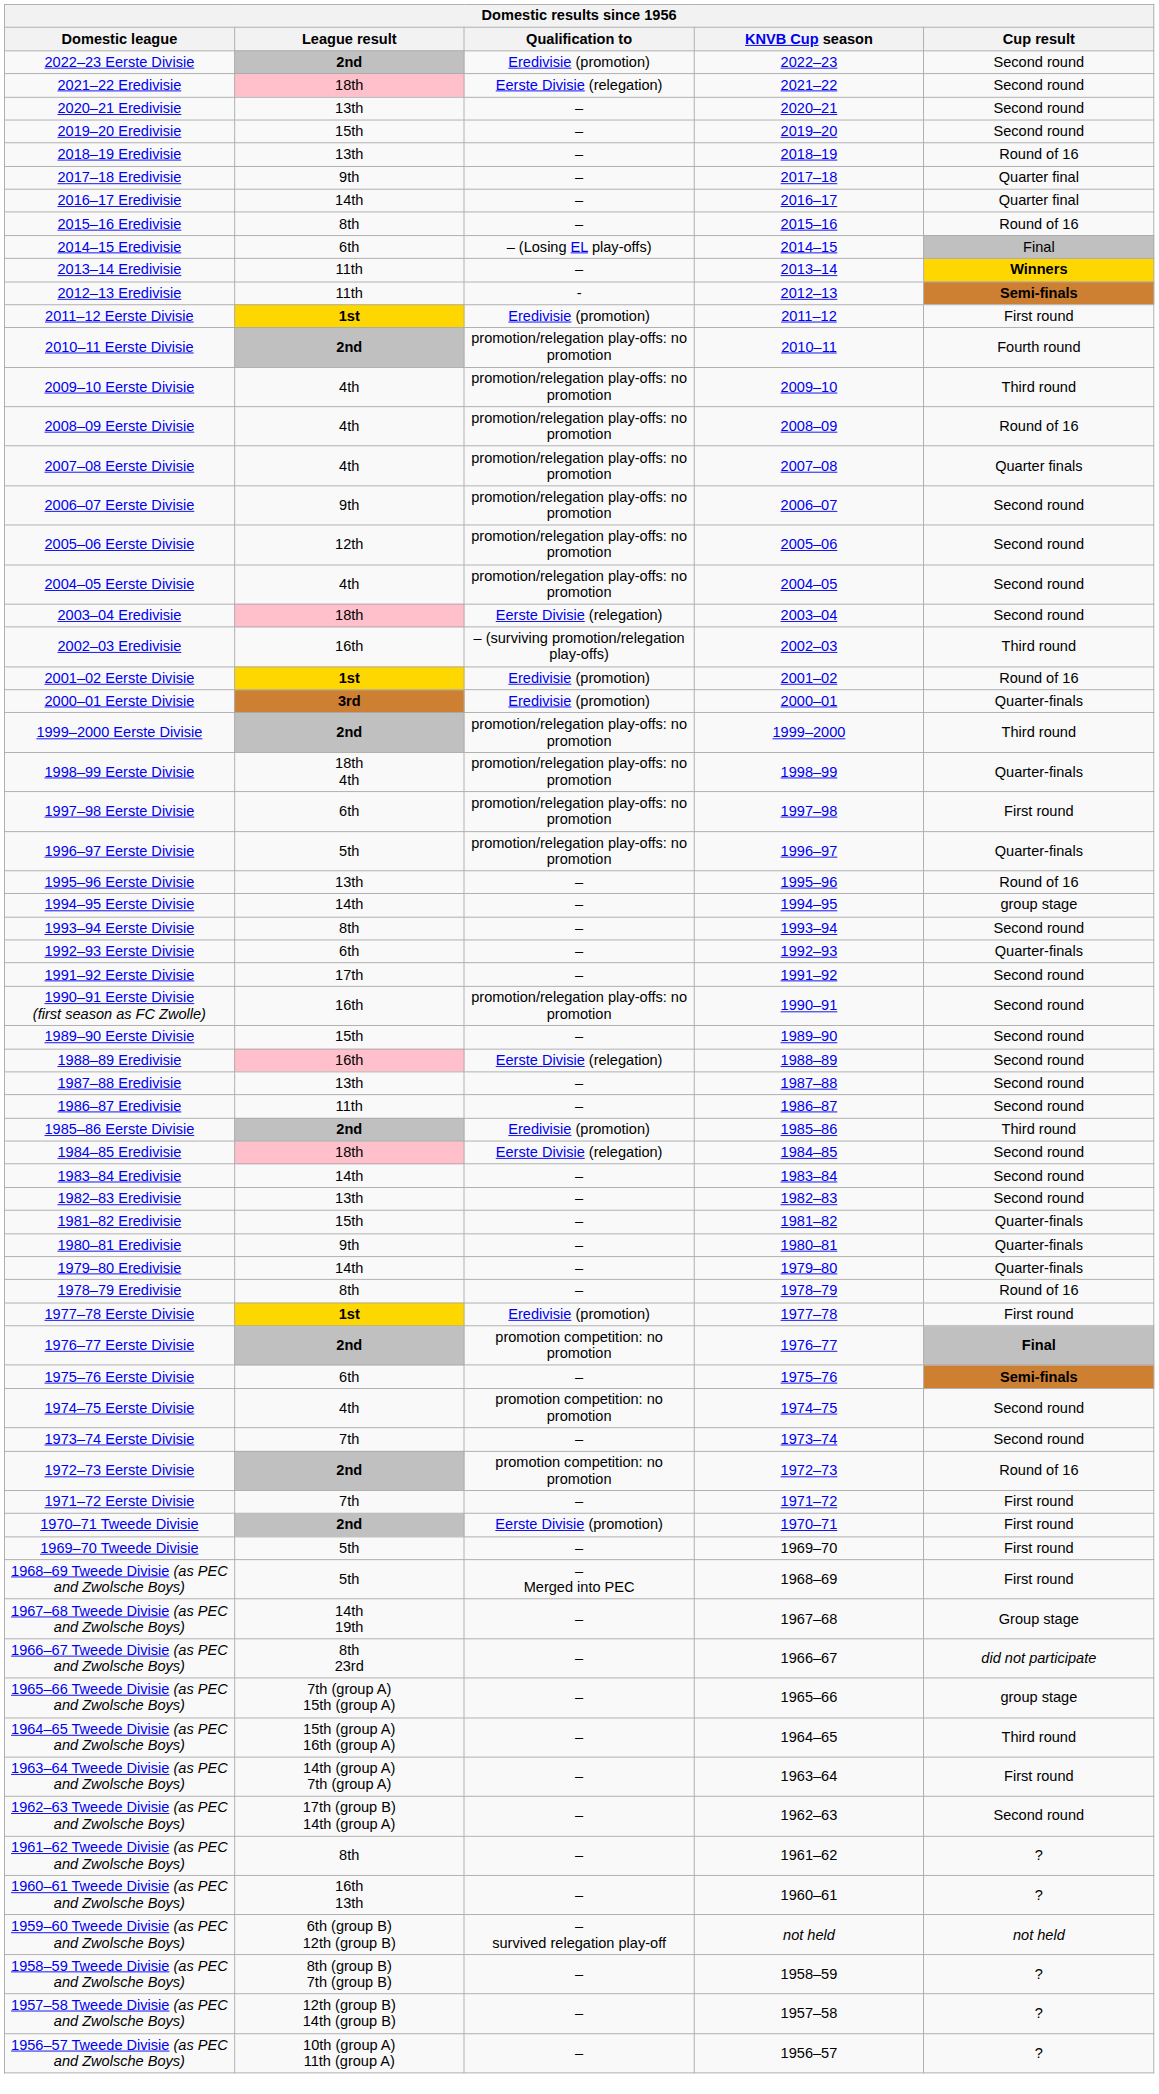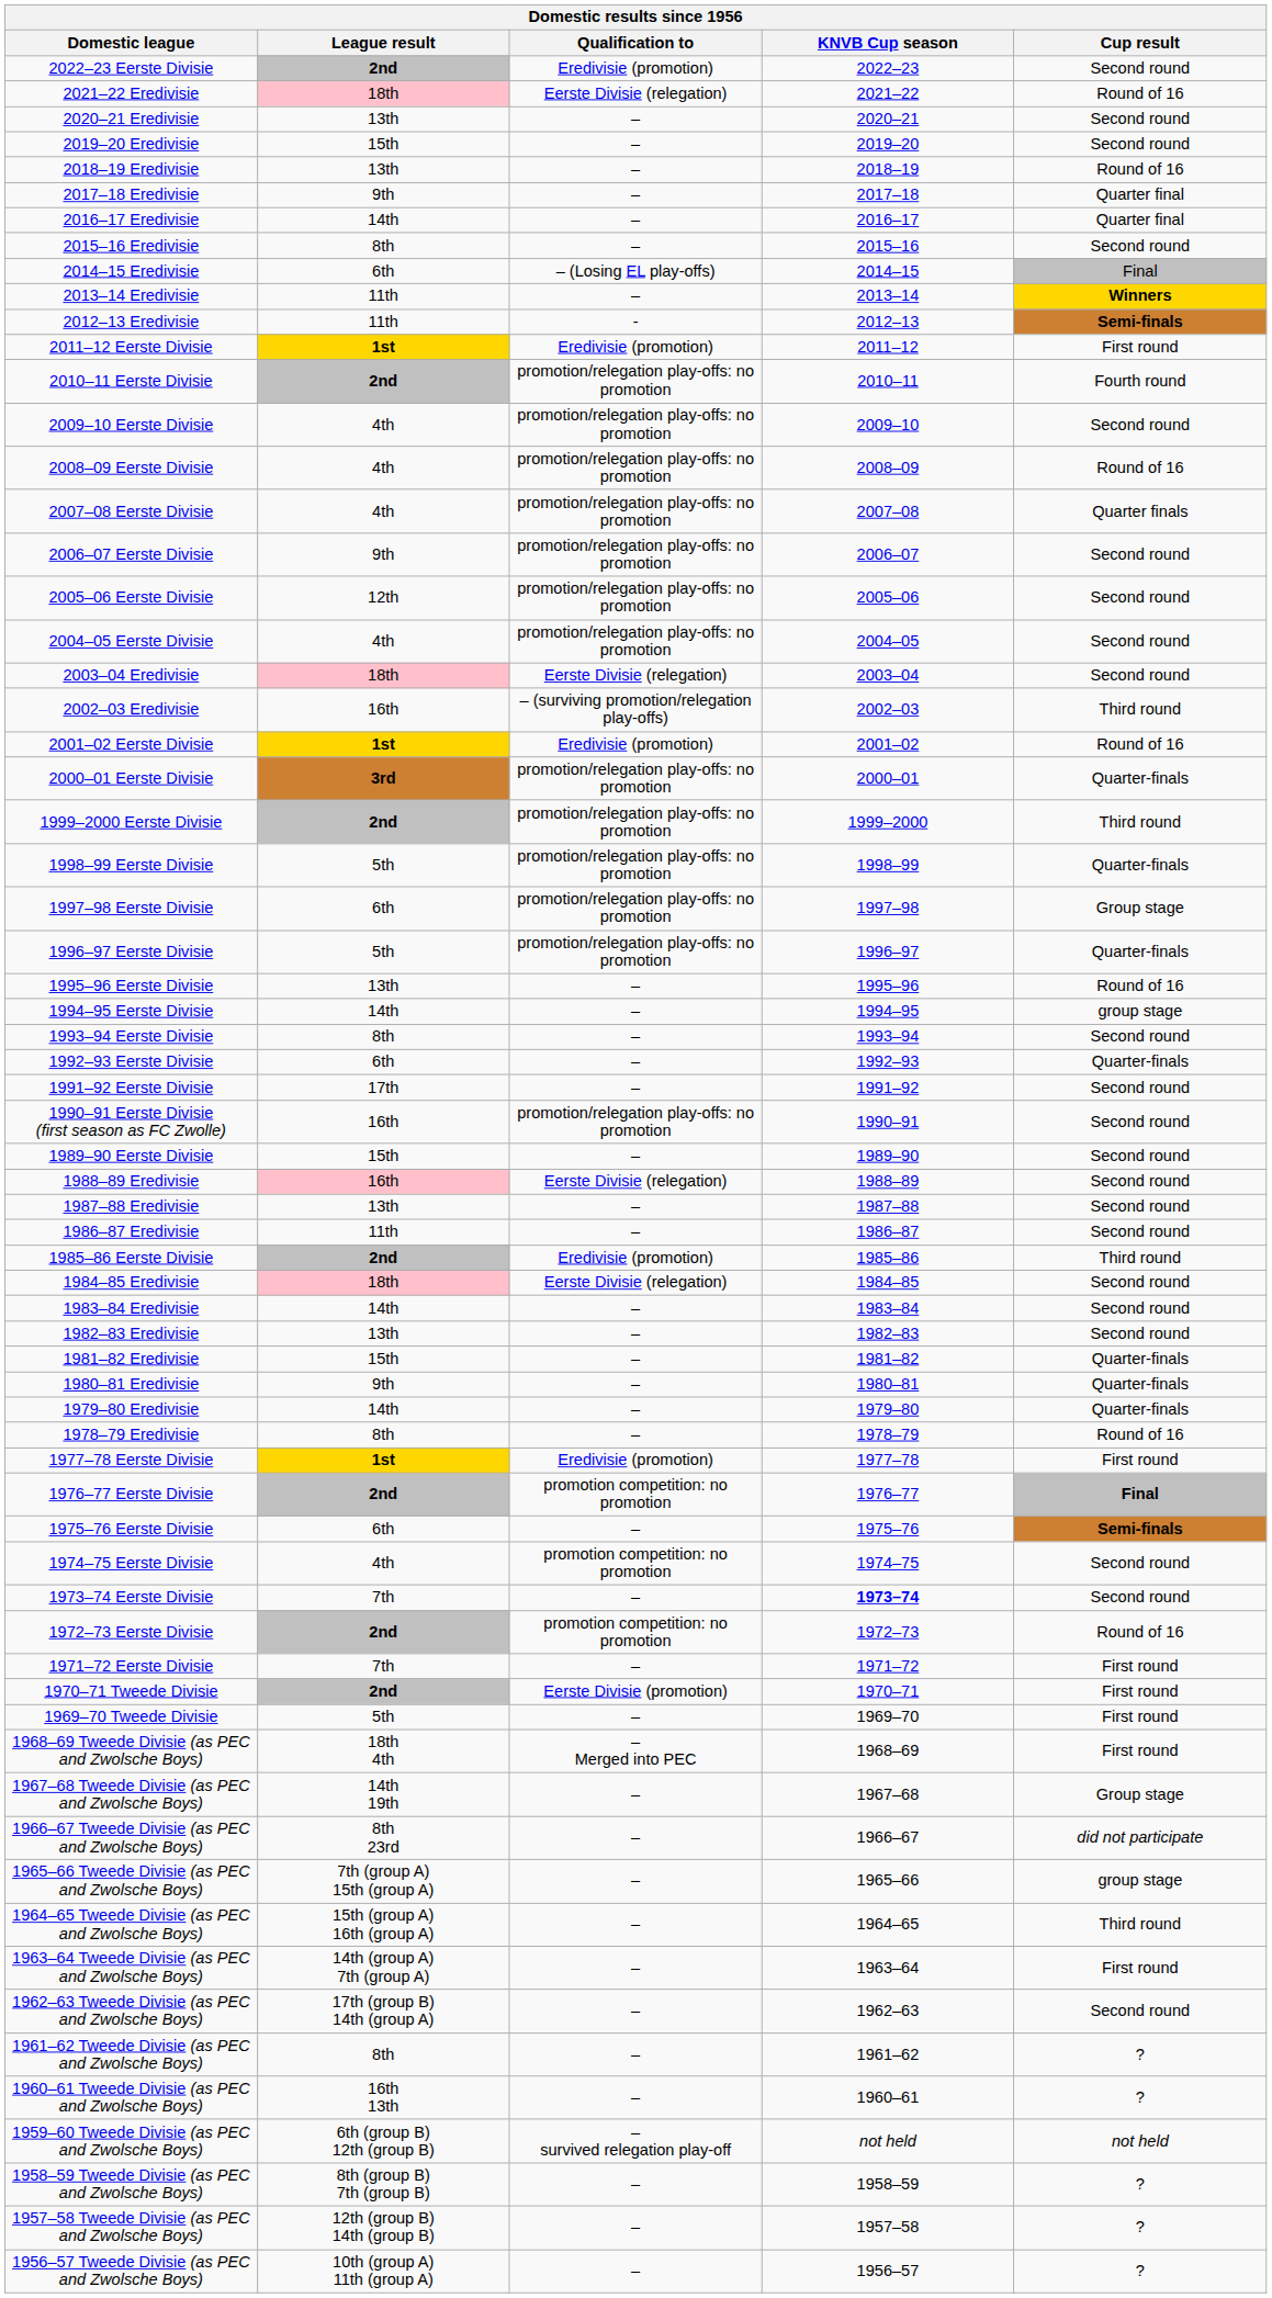 <table class="wikitable collapsible collapsed" style="width: 100%; text-align: center;">
 <tr>
 <th colspan=5>Domestic results since 1956</th>
 </tr>
 <tr>
 <th style="width:20%;">Domestic league</th>
 <th style="width:20%;">League result</th>
 <th style="width:20%;">Qualification to</th>
 <th style="width:20%;"><a href='#'>KNVB Cup</a> season</th>
 <th style="width:20%;">Cup result</th>
 </tr>
 <tr>
 <td><a href='#'>2022–23 Eerste Divisie</a></td>
 <td style="background: silver"><strong>2nd</strong></td>
 <td><a href='#'>Eredivisie</a> (promotion)</td>
 <td><a href='#'>2022–23</a></td>
 <td>Second round</td>
 </tr>
 <tr>
 <td><a href='#'>2021–22 Eredivisie</a></td>
 <td style="background: pink">18th</td>
 <td><a href='#'>Eerste Divisie</a> (relegation)</td>
 <td><a href='#'>2021–22</a></td>
-<td>Second round</td>
+<td>Round of 16</td>
 </tr>
 <tr>
 <td><a href='#'>2020–21 Eredivisie</a></td>
 <td>13th</td>
 <td>–</td>
 <td><a href='#'>2020–21</a></td>
 <td>Second round</td>
 </tr>
 <tr>
 <td><a href='#'>2019–20 Eredivisie</a></td>
 <td>15th</td>
 <td>–</td>
 <td><a href='#'>2019–20</a></td>
 <td>Second round</td>
 </tr>
 <tr>
 <td><a href='#'>2018–19 Eredivisie</a></td>
 <td>13th</td>
 <td>–</td>
 <td><a href='#'>2018–19</a></td>
 <td>Round of 16</td>
 </tr>
 <tr>
 <td><a href='#'>2017–18 Eredivisie</a></td>
 <td>9th</td>
 <td>–</td>
 <td><a href='#'>2017–18</a></td>
 <td>Quarter final</td>
 </tr>
 <tr>
 <td><a href='#'>2016–17 Eredivisie</a></td>
 <td>14th</td>
 <td>–</td>
 <td><a href='#'>2016–17</a></td>
 <td>Quarter final</td>
 </tr>
 <tr>
 <td><a href='#'>2015–16 Eredivisie</a></td>
 <td>8th</td>
 <td>–</td>
 <td><a href='#'>2015–16</a></td>
-<td>Round of 16</td>
+<td>Second round</td>
 </tr>
 <tr>
 <td><a href='#'>2014–15 Eredivisie</a></td>
 <td>6th</td>
 <td>– (Losing <a href='#'>EL</a> play-offs)</td>
 <td><a href='#'>2014–15</a></td>
 <td style="background:silver;">Final</td>
 </tr>
 <tr>
 <td><a href='#'>2013–14 Eredivisie</a></td>
 <td>11th</td>
 <td>–</td>
 <td><a href='#'>2013–14</a></td>
 <td style="background: gold"><strong>Winners</strong></td>
 </tr>
 <tr>
 <td><a href='#'>2012–13 Eredivisie</a></td>
 <td>11th</td>
 <td>-</td>
 <td><a href='#'>2012–13</a></td>
 <td style="background: #CD7F32"><strong>Semi-finals</strong></td>
 </tr>
 <tr>
 <td><a href='#'>2011–12 Eerste Divisie</a></td>
 <td style="background: gold"><strong>1st</strong></td>
 <td><a href='#'>Eredivisie</a> (promotion)</td>
 <td><a href='#'>2011–12</a></td>
 <td>First round </td>
 </tr>
 <tr>
 <td><a href='#'>2010–11 Eerste Divisie</a></td>
 <td style="background: silver"><strong>2nd</strong></td>
 <td>promotion/relegation play-offs: no promotion</td>
 <td><a href='#'>2010–11</a></td>
 <td>Fourth round</td>
 </tr>
 <tr>
 <td><a href='#'>2009–10 Eerste Divisie</a></td>
 <td>4th</td>
 <td>promotion/relegation play-offs: no promotion</td>
 <td><a href='#'>2009–10</a></td>
-<td>Third round</td>
+<td>Second round</td>
 </tr>
 <tr>
 <td><a href='#'>2008–09 Eerste Divisie</a></td>
 <td>4th</td>
 <td>promotion/relegation play-offs: no promotion</td>
 <td><a href='#'>2008–09</a></td>
 <td>Round of 16</td>
 </tr>
 <tr>
 <td><a href='#'>2007–08 Eerste Divisie</a></td>
 <td>4th</td>
 <td>promotion/relegation play-offs: no promotion</td>
 <td><a href='#'>2007–08</a></td>
 <td>Quarter finals</td>
 </tr>
 <tr>
 <td><a href='#'>2006–07 Eerste Divisie</a></td>
 <td>9th</td>
 <td>promotion/relegation play-offs: no promotion</td>
 <td><a href='#'>2006–07</a></td>
 <td>Second round</td>
 </tr>
 <tr>
 <td><a href='#'>2005–06 Eerste Divisie</a></td>
 <td>12th</td>
 <td>promotion/relegation play-offs: no promotion</td>
 <td><a href='#'>2005–06</a></td>
 <td>Second round</td>
 </tr>
 <tr>
 <td><a href='#'>2004–05 Eerste Divisie</a></td>
 <td>4th</td>
 <td>promotion/relegation play-offs: no promotion</td>
 <td><a href='#'>2004–05</a></td>
 <td>Second round</td>
 </tr>
 <tr>
 <td><a href='#'>2003–04 Eredivisie</a></td>
 <td style="background: pink">18th</td>
 <td><a href='#'>Eerste Divisie</a> (relegation)</td>
 <td><a href='#'>2003–04</a></td>
 <td>Second round</td>
 </tr>
 <tr>
 <td><a href='#'>2002–03 Eredivisie</a></td>
 <td>16th</td>
 <td>– (surviving promotion/relegation play-offs)</td>
 <td><a href='#'>2002–03</a></td>
 <td>Third round</td>
 </tr>
 <tr>
 <td><a href='#'>2001–02 Eerste Divisie</a></td>
 <td style="background: gold"><strong>1st</strong></td>
 <td><a href='#'>Eredivisie</a> (promotion)</td>
 <td><a href='#'>2001–02</a></td>
 <td>Round of 16</td>
 </tr>
 <tr>
 <td><a href='#'>2000–01 Eerste Divisie</a></td>
 <td style="background: #CD7F32"><strong>3rd</strong></td>
-<td><a href='#'>Eredivisie</a> (promotion)</td>
+<td>promotion/relegation play-offs: no promotion</td>
 <td><a href='#'>2000–01</a></td>
 <td>Quarter-finals</td>
 </tr>
 <tr>
 <td><a href='#'>1999–2000 Eerste Divisie</a></td>
 <td style="background: silver"><strong>2nd</strong></td>
 <td>promotion/relegation play-offs: no promotion</td>
 <td><a href='#'>1999–2000</a></td>
 <td>Third round</td>
 </tr>
 <tr>
 <td><a href='#'>1998–99 Eerste Divisie</a></td>
-<td>18th <br> 4th</td>
+<td>5th</td>
 <td>promotion/relegation play-offs: no promotion</td>
 <td><a href='#'>1998–99</a></td>
 <td>Quarter-finals</td>
 </tr>
 <tr>
 <td><a href='#'>1997–98 Eerste Divisie</a></td>
 <td>6th</td>
 <td>promotion/relegation play-offs: no promotion</td>
 <td><a href='#'>1997–98</a></td>
-<td>First round</td>
+<td>Group stage</td>
 </tr>
 <tr>
 <td><a href='#'>1996–97 Eerste Divisie</a></td>
 <td>5th</td>
 <td>promotion/relegation play-offs: no promotion</td>
 <td><a href='#'>1996–97</a></td>
 <td>Quarter-finals</td>
 </tr>
 <tr>
 <td><a href='#'>1995–96 Eerste Divisie</a></td>
 <td>13th</td>
 <td>–</td>
 <td><a href='#'>1995–96</a></td>
 <td>Round of 16</td>
 </tr>
 <tr>
 <td><a href='#'>1994–95 Eerste Divisie</a></td>
 <td>14th</td>
 <td>–</td>
 <td><a href='#'>1994–95</a></td>
 <td>group stage</td>
 </tr>
 <tr>
 <td><a href='#'>1993–94 Eerste Divisie</a></td>
 <td>8th</td>
 <td>–</td>
 <td><a href='#'>1993–94</a></td>
 <td>Second round</td>
 </tr>
 <tr>
 <td><a href='#'>1992–93 Eerste Divisie</a></td>
 <td>6th</td>
 <td>–</td>
 <td><a href='#'>1992–93</a></td>
 <td>Quarter-finals</td>
 </tr>
 <tr>
 <td><a href='#'>1991–92 Eerste Divisie</a></td>
 <td>17th</td>
 <td>–</td>
 <td><a href='#'>1991–92</a></td>
 <td>Second round</td>
 </tr>
 <tr>
 <td><a href='#'>1990–91 Eerste Divisie</a> <br> <em>(first season as FC Zwolle)</em></td>
 <td>16th</td>
 <td>promotion/relegation play-offs: no promotion</td>
 <td><a href='#'>1990–91</a></td>
 <td>Second round</td>
 </tr>
 <tr>
 <td><a href='#'>1989–90 Eerste Divisie</a></td>
 <td>15th</td>
 <td>–</td>
 <td><a href='#'>1989–90</a></td>
 <td>Second round</td>
 </tr>
 <tr>
 <td><a href='#'>1988–89 Eredivisie</a></td>
 <td style="background: pink">16th</td>
 <td><a href='#'>Eerste Divisie</a> (relegation)</td>
 <td><a href='#'>1988–89</a></td>
 <td>Second round</td>
 </tr>
 <tr>
 <td><a href='#'>1987–88 Eredivisie</a></td>
 <td>13th</td>
 <td>–</td>
 <td><a href='#'>1987–88</a></td>
 <td>Second round</td>
 </tr>
 <tr>
 <td><a href='#'>1986–87 Eredivisie</a></td>
 <td>11th</td>
 <td>–</td>
 <td><a href='#'>1986–87</a></td>
 <td>Second round</td>
 </tr>
 <tr>
 <td><a href='#'>1985–86 Eerste Divisie</a></td>
 <td style="background: silver"><strong>2nd</strong></td>
 <td><a href='#'>Eredivisie</a> (promotion)</td>
 <td><a href='#'>1985–86</a></td>
 <td>Third round</td>
 </tr>
 <tr>
 <td><a href='#'>1984–85 Eredivisie</a></td>
 <td style="background: pink">18th</td>
 <td><a href='#'>Eerste Divisie</a> (relegation)</td>
 <td><a href='#'>1984–85</a></td>
 <td>Second round</td>
 </tr>
 <tr>
 <td><a href='#'>1983–84 Eredivisie</a></td>
 <td>14th</td>
 <td>–</td>
 <td><a href='#'>1983–84</a></td>
 <td>Second round</td>
 </tr>
 <tr>
 <td><a href='#'>1982–83 Eredivisie</a></td>
 <td>13th</td>
 <td>–</td>
 <td><a href='#'>1982–83</a></td>
 <td>Second round</td>
 </tr>
 <tr>
 <td><a href='#'>1981–82 Eredivisie</a></td>
 <td>15th</td>
 <td>–</td>
 <td><a href='#'>1981–82</a></td>
 <td>Quarter-finals</td>
 </tr>
 <tr>
 <td><a href='#'>1980–81 Eredivisie</a></td>
 <td>9th</td>
 <td>–</td>
 <td><a href='#'>1980–81</a></td>
 <td>Quarter-finals</td>
 </tr>
 <tr>
 <td><a href='#'>1979–80 Eredivisie</a></td>
 <td>14th</td>
 <td>–</td>
 <td><a href='#'>1979–80</a></td>
 <td>Quarter-finals</td>
 </tr>
 <tr>
 <td><a href='#'>1978–79 Eredivisie</a></td>
 <td>8th</td>
 <td>–</td>
 <td><a href='#'>1978–79</a></td>
 <td>Round of 16</td>
 </tr>
 <tr>
 <td><a href='#'>1977–78 Eerste Divisie</a></td>
 <td style="background: gold"><strong>1st</strong></td>
 <td><a href='#'>Eredivisie</a> (promotion)</td>
 <td><a href='#'>1977–78</a></td>
 <td>First round</td>
 </tr>
 <tr>
 <td><a href='#'>1976–77 Eerste Divisie</a></td>
 <td style="background: silver"><strong>2nd</strong></td>
 <td>promotion competition: no promotion</td>
 <td><a href='#'>1976–77</a></td>
 <td style="background: silver"><strong>Final</strong></td>
 </tr>
 <tr>
 <td><a href='#'>1975–76 Eerste Divisie</a></td>
 <td>6th</td>
 <td>–</td>
 <td><a href='#'>1975–76</a></td>
 <td style="background: #CD7F32"><strong>Semi-finals</strong></td>
 </tr>
 <tr>
 <td><a href='#'>1974–75 Eerste Divisie</a></td>
 <td>4th</td>
 <td>promotion competition: no promotion</td>
 <td><a href='#'>1974–75</a></td>
 <td>Second round</td>
 </tr>
 <tr>
 <td><a href='#'>1973–74 Eerste Divisie</a></td>
 <td>7th</td>
 <td>–</td>
-<td><a href='#'>1973–74</a></td>
+<td><strong><a href='#'>1973–74</a></strong></td>
 <td>Second round</td>
 </tr>
 <tr>
 <td><a href='#'>1972–73 Eerste Divisie</a></td>
 <td style="background: silver"><strong>2nd</strong></td>
 <td>promotion competition: no promotion</td>
 <td><a href='#'>1972–73</a></td>
 <td>Round of 16</td>
 </tr>
 <tr>
 <td><a href='#'>1971–72 Eerste Divisie</a></td>
 <td>7th</td>
 <td>–</td>
 <td><a href='#'>1971–72</a></td>
 <td>First round</td>
 </tr>
 <tr>
 <td><a href='#'>1970–71 Tweede Divisie</a></td>
 <td style="background: silver"><strong>2nd</strong></td>
 <td><a href='#'>Eerste Divisie</a> (promotion)</td>
 <td><a href='#'>1970–71</a></td>
 <td>First round</td>
 </tr>
 <tr>
 <td><a href='#'>1969–70 Tweede Divisie</a></td>
 <td>5th</td>
 <td>–</td>
 <td>1969–70</td>
 <td>First round </td>
 </tr>
 <tr>
 <td><a href='#'>1968–69 Tweede Divisie</a> <em>(as PEC <br> and Zwolsche Boys)</em></td>
-<td>5th</td>
+<td>18th <br> 4th</td>
 <td>– <br> Merged into PEC</td>
 <td>1968–69</td>
 <td>First round </td>
 </tr>
 <tr>
 <td><a href='#'>1967–68 Tweede Divisie</a> <em>(as PEC <br> and Zwolsche Boys)</em></td>
 <td>14th <br> 19th</td>
 <td>–</td>
 <td>1967–68</td>
 <td>Group stage </td>
 </tr>
 <tr>
 <td><a href='#'>1966–67 Tweede Divisie</a> <em>(as PEC <br> and Zwolsche Boys)</em></td>
 <td>8th <br> 23rd</td>
 <td>–</td>
 <td>1966–67</td>
 <td><em>did not participate</em>  </td>
 </tr>
 <tr>
 <td><a href='#'>1965–66 Tweede Divisie</a> <em>(as PEC <br> and Zwolsche Boys)</em></td>
 <td>7th (group A) <br> 15th (group A)</td>
 <td>–</td>
 <td>1965–66</td>
 <td>group stage </td>
 </tr>
 <tr>
 <td><a href='#'>1964–65 Tweede Divisie</a> <em>(as PEC <br> and Zwolsche Boys)</em></td>
 <td>15th (group A) <br> 16th (group A)</td>
 <td>–</td>
 <td>1964–65</td>
 <td>Third round</td>
 </tr>
 <tr>
 <td><a href='#'>1963–64 Tweede Divisie</a> <em>(as PEC <br> and Zwolsche Boys)</em></td>
 <td>14th (group A) <br> 7th (group A)</td>
 <td>–</td>
 <td>1963–64</td>
 <td>First round </td>
 </tr>
 <tr>
 <td><a href='#'>1962–63 Tweede Divisie</a> <em>(as PEC <br> and Zwolsche Boys)</em></td>
 <td>17th (group B) <br> 14th (group A)</td>
 <td>–</td>
 <td>1962–63</td>
 <td>Second round </td>
 </tr>
 <tr>
 <td><a href='#'>1961–62 Tweede Divisie</a> <em>(as PEC <br> and Zwolsche Boys)</em></td>
 <td>8th</td>
 <td>–</td>
 <td>1961–62</td>
 <td>? </td>
 </tr>
 <tr>
 <td><a href='#'>1960–61 Tweede Divisie</a> <em>(as PEC <br> and Zwolsche Boys)</em></td>
 <td>16th <br> 13th</td>
 <td>–</td>
 <td>1960–61</td>
 <td>? </td>
 </tr>
 <tr>
 <td><a href='#'>1959–60 Tweede Divisie</a> <em>(as PEC <br> and Zwolsche Boys)</em></td>
 <td>6th (group B) <br> 12th (group B)</td>
 <td>– <br> survived relegation play-off</td>
 <td><em>not held</em></td>
 <td><em>not held</em></td>
 </tr>
 <tr>
 <td><a href='#'>1958–59 Tweede Divisie</a> <em>(as PEC <br> and Zwolsche Boys)</em></td>
 <td>8th (group B) <br> 7th (group B)</td>
 <td>–</td>
 <td>1958–59</td>
 <td>? </td>
 </tr>
 <tr>
 <td><a href='#'>1957–58 Tweede Divisie</a> <em>(as PEC <br> and Zwolsche Boys)</em></td>
 <td>12th (group B) <br> 14th (group B)</td>
 <td>–</td>
 <td>1957–58</td>
 <td>? </td>
 </tr>
 <tr>
 <td><a href='#'>1956–57 Tweede Divisie</a> <em>(as PEC <br> and Zwolsche Boys)</em></td>
 <td>10th (group A) <br> 11th (group A)</td>
 <td>–</td>
 <td>1956–57</td>
 <td>? </td>
 </tr>
 </table>
